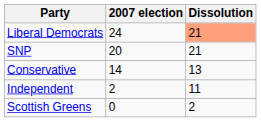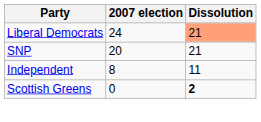 <table class="wikitable">
 <tr>
 <th>Party</th>
 <th>2007 election</th>
 <th>Dissolution</th>
 </tr>
 <tr>
 <td><a href='#'>Liberal Democrats</a></td>
 <td>24</td>
 <td style="background: lightsalmon;">21</td>
 </tr>
 <tr>
 <td><a href='#'>SNP</a></td>
 <td>20</td>
 <td>21</td>
 </tr>
 <tr>
-<td><a href='#'>Conservative</a></td>
-<td>14</td>
-<td>13</td>
-</tr>
-<tr>
 <td><a href='#'>Independent</a></td>
-<td>2</td>
+<td>8</td>
 <td>11</td>
 </tr>
 <tr>
 <td><a href='#'>Scottish Greens</a></td>
 <td>0</td>
-<td>2</td>
+<td><strong>2</strong></td>
 </tr>
 </table>
